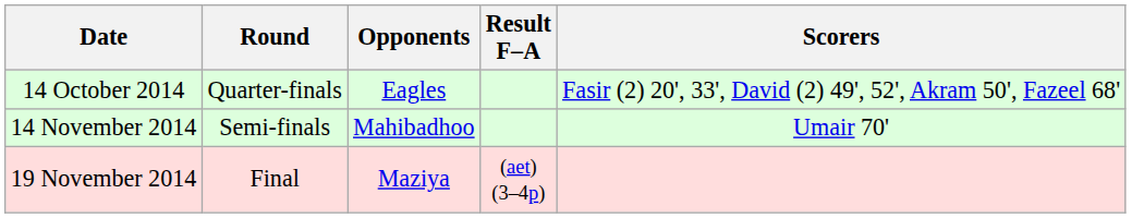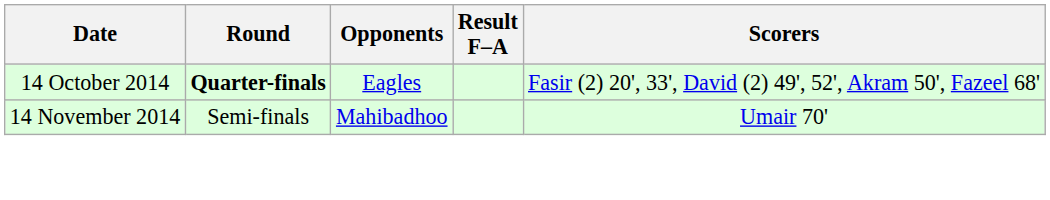 <table class="wikitable" style="text-align:center">
 <tr>
 <th>Date</th>
 <th>Round</th>
 <th>Opponents</th>
 <th>Result<br>F–A</th>
 <th>Scorers</th>
 </tr>
 <tr bgcolor="#ddffdd">
 <td>14 October 2014</td>
-<td>Quarter-finals</td>
+<td><strong>Quarter-finals</strong></td>
 <td><a href='#'>Eagles</a></td>
 <td></td>
 <td><a href='#'>Fasir</a> (2) 20', 33', <a href='#'>David</a> (2) 49', 52', <a href='#'>Akram</a> 50', <a href='#'>Fazeel</a> 68'</td>
 </tr>
 <tr bgcolor="#ddffdd">
 <td>14 November 2014</td>
 <td>Semi-finals</td>
 <td><a href='#'>Mahibadhoo</a></td>
 <td></td>
 <td><a href='#'>Umair</a> 70'</td>
 </tr>
-<tr bgcolor="#ffdddd">
-<td>19 November 2014</td>
-<td>Final</td>
-<td><a href='#'>Maziya</a></td>
-<td> <small>(<a href='#'>aet</a>)</small><br><small>(3–4<a href='#'>p</a>)</small></td>
-<td></td>
-</tr>
 </table>
